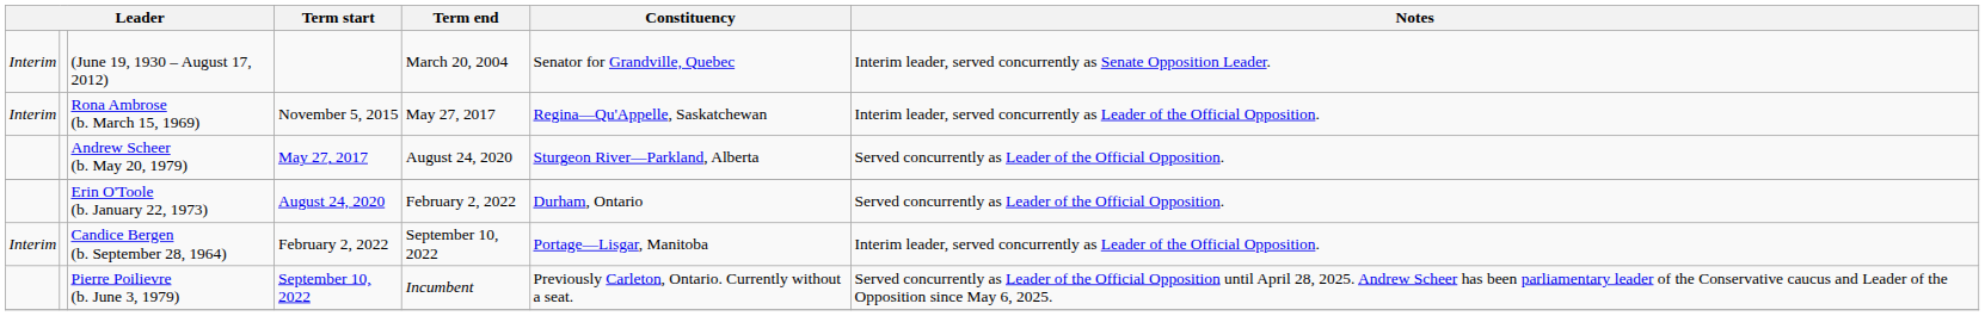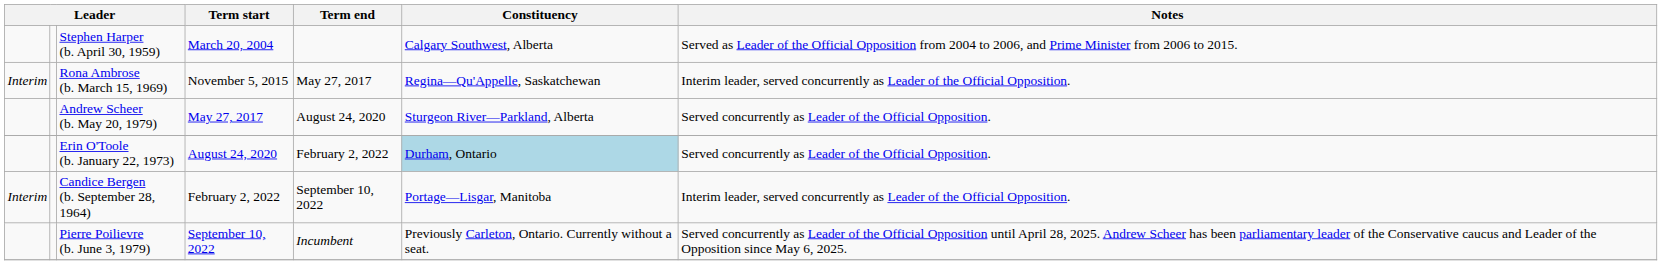 <table class="wikitable">
 <tr>
 <th colspan=3>Leader</th>
 <th>Term start</th>
 <th>Term end</th>
 <th>Constituency</th>
 <th>Notes</th>
 </tr>
 <tr>
-<td><em>Interim</em></td>
 <td></td>
-<td><br>(June 19, 1930 – August 17, 2012)</td>
 <td></td>
-<td>March 20, 2004</td>
-<td>Senator for <a href='#'>Grandville, Quebec</a></td>
-<td>Interim leader, served concurrently as <a href='#'>Senate Opposition Leader</a>.</td>
+<td><a href='#'>Stephen Harper</a><br>(b. April 30, 1959)</td>
+<td><a href='#'>March 20, 2004</a></td>
+<td></td>
+<td><a href='#'>Calgary Southwest</a>, Alberta</td>
+<td>Served as <a href='#'>Leader of the Official Opposition</a> from 2004 to 2006, and <a href='#'>Prime Minister</a> from 2006 to 2015.</td>
 </tr>
 <tr>
 <td><em>Interim</em></td>
 <td></td>
 <td><a href='#'>Rona Ambrose</a><br>(b. March 15, 1969)</td>
 <td>November 5, 2015</td>
 <td>May 27, 2017</td>
 <td><a href='#'>Regina—Qu'Appelle</a>, Saskatchewan</td>
 <td>Interim leader, served concurrently as <a href='#'>Leader of the Official Opposition</a>.</td>
 </tr>
 <tr>
 <td></td>
 <td></td>
 <td><a href='#'>Andrew Scheer</a><br>(b. May 20, 1979)</td>
 <td><a href='#'>May 27, 2017</a></td>
 <td>August 24, 2020</td>
 <td><a href='#'>Sturgeon River—Parkland</a>, Alberta</td>
 <td>Served concurrently as <a href='#'>Leader of the Official Opposition</a>.</td>
 </tr>
 <tr>
 </tr>
 <tr>
 <td></td>
 <td></td>
 <td><a href='#'>Erin O'Toole</a><br>(b. January 22, 1973)</td>
 <td><a href='#'>August 24, 2020</a></td>
 <td>February 2, 2022</td>
-<td><a href='#'>Durham</a>, Ontario</td>
+<td style="background: lightblue;"><a href='#'>Durham</a>, Ontario</td>
 <td>Served concurrently as <a href='#'>Leader of the Official Opposition</a>.</td>
 </tr>
 <tr>
 <td><em>Interim</em></td>
 <td></td>
 <td><a href='#'>Candice Bergen</a><br>(b. September 28, 1964)</td>
 <td>February 2, 2022</td>
 <td>September 10, 2022</td>
 <td><a href='#'>Portage—Lisgar</a>, Manitoba</td>
 <td>Interim leader, served concurrently as <a href='#'>Leader of the Official Opposition</a>.</td>
 </tr>
 <tr>
 <td></td>
 <td></td>
 <td><a href='#'>Pierre Poilievre</a><br>(b. June 3, 1979)</td>
 <td><a href='#'>September 10, 2022</a></td>
 <td><em>Incumbent</em></td>
 <td>Previously <a href='#'>Carleton</a>, Ontario. Currently without a seat.</td>
 <td>Served concurrently as <a href='#'>Leader of the Official Opposition</a> until April 28, 2025. <a href='#'>Andrew Scheer</a> has been <a href='#'>parliamentary leader</a> of the Conservative caucus and Leader of the Opposition since May 6, 2025.</td>
 </tr>
 <tr>
 </tr>
 </table>
